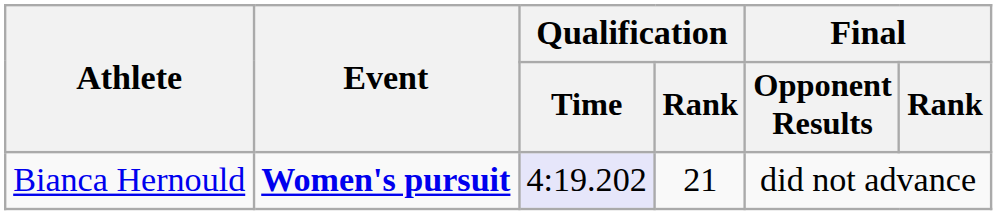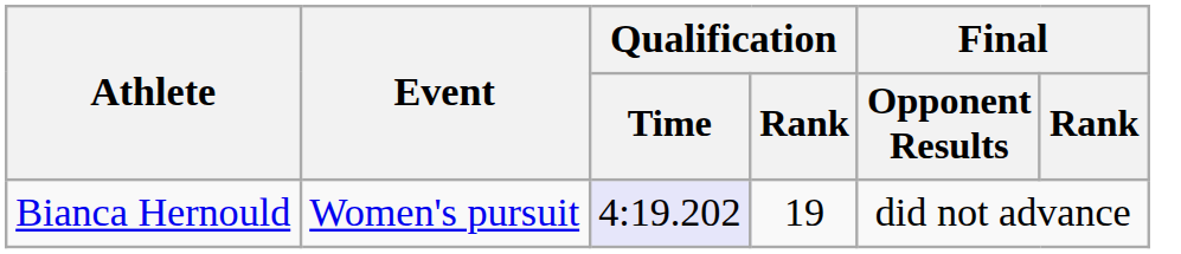 <table class="wikitable" style="font-size:90%;">
 <tr>
 <th rowspan=2>Athlete</th>
 <th rowspan=2>Event</th>
 <th colspan=2>Qualification</th>
 <th colspan=2>Final</th>
 </tr>
 <tr style="font-size:95%">
 <th>Time</th>
 <th>Rank</th>
 <th>Opponent<br>Results</th>
 <th>Rank</th>
 </tr>
 <tr align=center>
 <td align=left><a href='#'>Bianca Hernould</a></td>
-<td align=left><strong><a href='#'>Women's pursuit</a></strong></td>
+<td align=left><a href='#'>Women's pursuit</a></td>
 <td style="background: lavender;">4:19.202</td>
-<td>21</td>
+<td>19</td>
 <td colspan="2">did not advance</td>
 </tr>
 </table>
